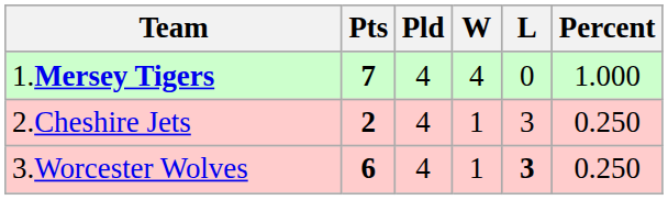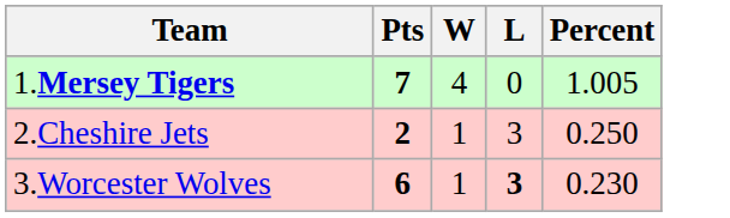 <table class="wikitable" style="text-align: center;">
 <tr>
 <th width="175">Team</th>
 <th width="20" abbr="Points">Pts</th>
-<th width="20" abbr="Played">Pld</th>
 <th width="20" abbr="Won">W</th>
 <th width="20" abbr="Lost">L</th>
 <th width="20" abbr="Percentage">Percent</th>
 </tr>
 <tr style="background: #ccffcc;">
 <td style="text-align:left;">1.<strong><a href='#'>Mersey Tigers</a></strong></td>
 <td><strong>7</strong></td>
 <td>4</td>
-<td>4</td>
 <td>0</td>
-<td>1.000</td>
+<td>1.005</td>
 </tr>
 <tr style="background: #ffcccc;">
 <td style="text-align:left;">2.<a href='#'>Cheshire Jets</a></td>
 <td><strong>2</strong></td>
-<td>4</td>
 <td>1</td>
 <td>3</td>
 <td>0.250</td>
 </tr>
 <tr style="background: #ffcccc;">
 <td style="text-align:left;">3.<a href='#'>Worcester Wolves</a></td>
 <td><strong>6</strong></td>
-<td>4</td>
 <td>1</td>
 <td><strong>3</strong></td>
-<td>0.250</td>
+<td>0.230</td>
 </tr>
 </table>
